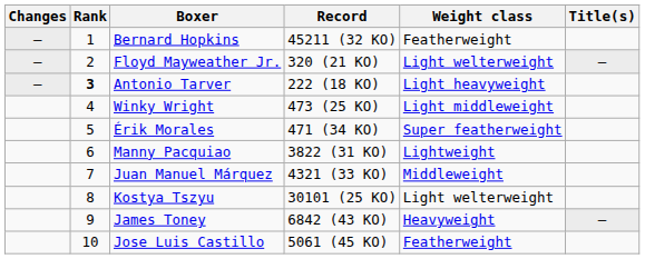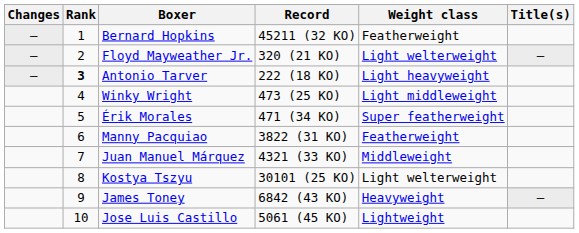 <table class="wikitable ">
 <tr>
 <th>Changes</th>
 <th>Rank</th>
 <th>Boxer</th>
 <th>Record</th>
 <th>Weight class</th>
 <th>Title(s)</th>
 </tr>
 <tr>
 <td align=center bgcolor=#ECECEC>–</td>
 <td align=center>1</td>
 <td><a href='#'>Bernard Hopkins</a></td>
 <td>45211 (32 KO)</td>
 <td>Featherweight</td>
 <td></td>
 </tr>
 <tr>
 <td align=center bgcolor=#ECECEC>–</td>
 <td align=center>2</td>
 <td><a href='#'>Floyd Mayweather Jr.</a></td>
 <td>320 (21 KO)</td>
 <td><a href='#'>Light welterweight</a></td>
 <td align=center bgcolor=#ECECEC data-sort-value="Z">–</td>
 </tr>
 <tr>
 <td align=center bgcolor=#ECECEC>–</td>
 <td align=center><strong>3</strong></td>
 <td><a href='#'>Antonio Tarver</a></td>
 <td>222 (18 KO)</td>
 <td><a href='#'>Light heavyweight</a></td>
 <td></td>
 </tr>
 <tr>
 <td align=center></td>
 <td align=center>4</td>
 <td><a href='#'>Winky Wright</a></td>
 <td>473 (25 KO)</td>
 <td><a href='#'>Light middleweight</a></td>
 <td></td>
 </tr>
 <tr>
 <td align=center></td>
 <td align=center>5</td>
 <td><a href='#'>Érik Morales</a></td>
 <td>471 (34 KO)</td>
 <td><a href='#'>Super featherweight</a></td>
 <td></td>
 </tr>
 <tr>
 <td align=center></td>
 <td align=center>6</td>
 <td><a href='#'>Manny Pacquiao</a></td>
 <td>3822 (31 KO)</td>
-<td><a href='#'>Lightweight</a></td>
+<td><a href='#'>Featherweight</a></td>
 <td></td>
 </tr>
 <tr>
 <td align=center></td>
 <td align=center>7</td>
 <td><a href='#'>Juan Manuel Márquez</a></td>
 <td>4321 (33 KO)</td>
 <td><a href='#'>Middleweight</a></td>
 <td></td>
 </tr>
 <tr>
 <td align=center></td>
 <td align=center>8</td>
 <td><a href='#'>Kostya Tszyu</a></td>
 <td>30101 (25 KO)</td>
 <td>Light welterweight</td>
 <td></td>
 </tr>
 <tr>
 <td align=center></td>
 <td align=center>9</td>
 <td><a href='#'>James Toney</a></td>
 <td>6842 (43 KO)</td>
 <td><a href='#'>Heavyweight</a></td>
 <td align=center bgcolor=#ECECEC data-sort-value="Z">–</td>
 </tr>
 <tr>
 <td align=center></td>
 <td align=center>10</td>
 <td><a href='#'>Jose Luis Castillo</a></td>
 <td>5061 (45 KO)</td>
-<td><a href='#'>Featherweight</a></td>
+<td><a href='#'>Lightweight</a></td>
 <td></td>
 </tr>
 </table>
